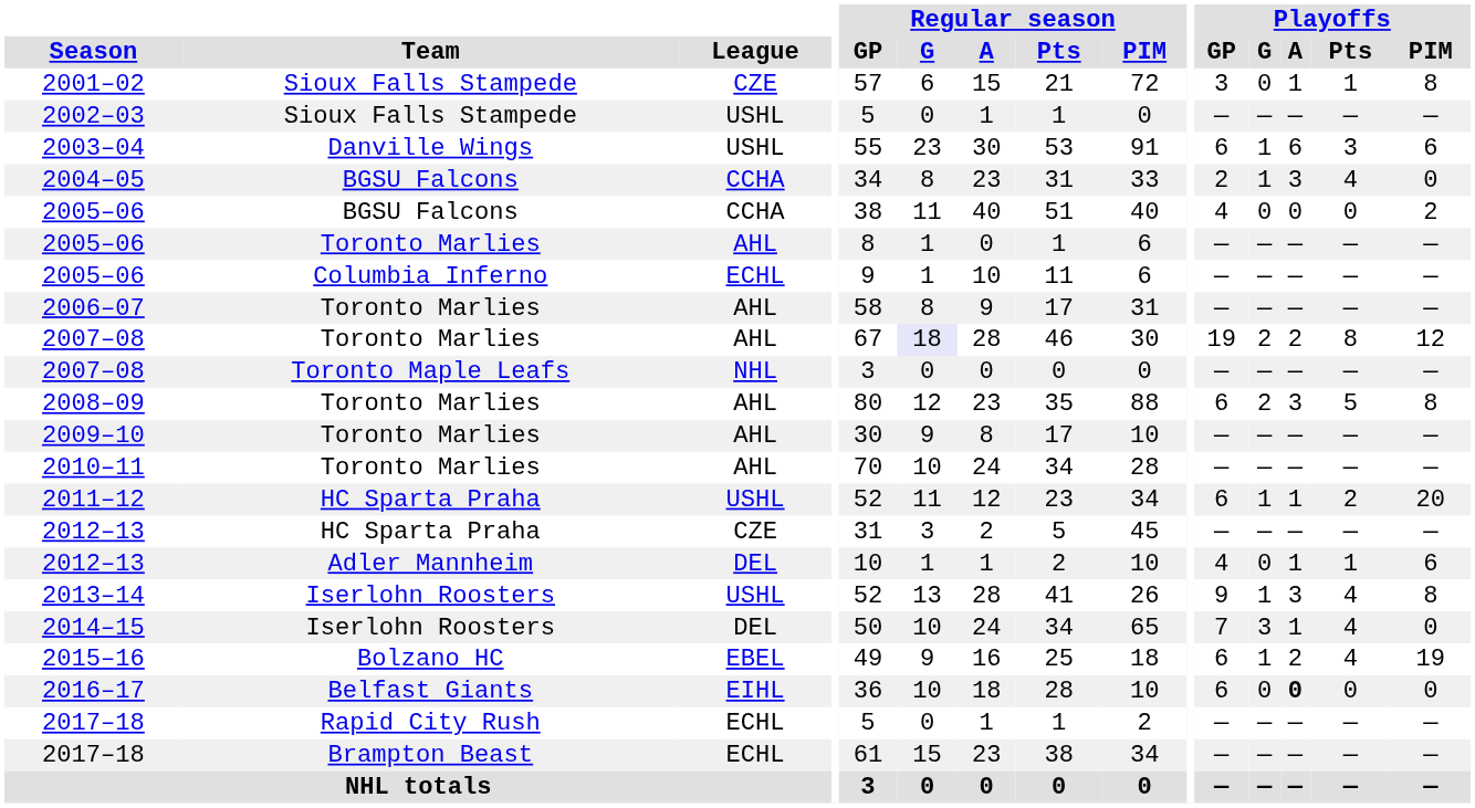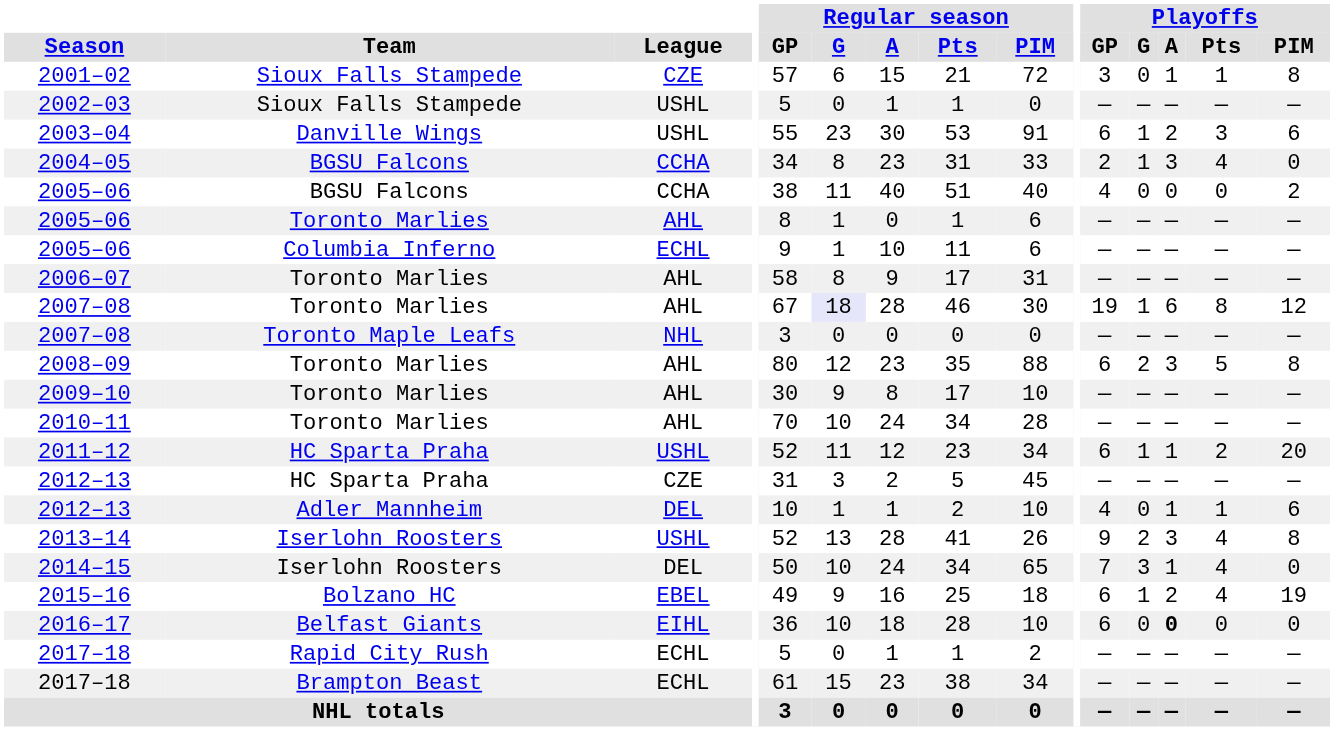 <table border="0" cellpadding="1" cellspacing="0" style="text-align:center; width:60em">
 <tr bgcolor="#e0e0e0">
 <th colspan="3" bgcolor="#ffffff"></th>
 <th rowspan="99" bgcolor="#ffffff"></th>
 <th colspan="5"><a href='#'>Regular season</a></th>
 <th rowspan="99" bgcolor="#ffffff"></th>
 <th colspan="5"><a href='#'>Playoffs</a></th>
 </tr>
 <tr bgcolor="#e0e0e0">
 <th><a href='#'>Season</a></th>
 <th>Team</th>
 <th>League</th>
 <th>GP</th>
 <th><a href='#'>G</a></th>
 <th><a href='#'>A</a></th>
 <th><a href='#'>Pts</a></th>
 <th><a href='#'>PIM</a></th>
 <th>GP</th>
 <th>G</th>
 <th>A</th>
 <th>Pts</th>
 <th>PIM</th>
 </tr>
 <tr ALIGN="center">
 <td><a href='#'>2001–02</a></td>
 <td><a href='#'>Sioux Falls Stampede</a></td>
 <td><a href='#'>CZE</a></td>
 <td>57</td>
 <td>6</td>
 <td>15</td>
 <td>21</td>
 <td>72</td>
 <td>3</td>
 <td>0</td>
 <td>1</td>
 <td>1</td>
 <td>8</td>
 </tr>
 <tr ALIGN="center" bgcolor="#f0f0f0">
 <td><a href='#'>2002–03</a></td>
 <td>Sioux Falls Stampede</td>
 <td>USHL</td>
 <td>5</td>
 <td>0</td>
 <td>1</td>
 <td>1</td>
 <td>0</td>
 <td>—</td>
 <td>—</td>
 <td>—</td>
 <td>—</td>
 <td>—</td>
 </tr>
 <tr ALIGN="center">
 <td><a href='#'>2003–04</a></td>
 <td><a href='#'>Danville Wings</a></td>
 <td>USHL</td>
 <td>55</td>
 <td>23</td>
 <td>30</td>
 <td>53</td>
 <td>91</td>
 <td>6</td>
 <td>1</td>
-<td>6</td>
+<td>2</td>
 <td>3</td>
 <td>6</td>
 </tr>
 <tr ALIGN="center" bgcolor="#f0f0f0">
 <td><a href='#'>2004–05</a></td>
 <td><a href='#'>BGSU Falcons</a></td>
 <td><a href='#'>CCHA</a></td>
 <td>34</td>
 <td>8</td>
 <td>23</td>
 <td>31</td>
 <td>33</td>
 <td>2</td>
 <td>1</td>
 <td>3</td>
 <td>4</td>
 <td>0</td>
 </tr>
 <tr ALIGN="center">
 <td><a href='#'>2005–06</a></td>
 <td>BGSU Falcons</td>
 <td>CCHA</td>
 <td>38</td>
 <td>11</td>
 <td>40</td>
 <td>51</td>
 <td>40</td>
 <td>4</td>
 <td>0</td>
 <td>0</td>
 <td>0</td>
 <td>2</td>
 </tr>
 <tr ALIGN="center" bgcolor="#f0f0f0">
 <td><a href='#'>2005–06</a></td>
 <td><a href='#'>Toronto Marlies</a></td>
 <td><a href='#'>AHL</a></td>
 <td>8</td>
 <td>1</td>
 <td>0</td>
 <td>1</td>
 <td>6</td>
 <td>—</td>
 <td>—</td>
 <td>—</td>
 <td>—</td>
 <td>—</td>
 </tr>
 <tr ALIGN="center">
 <td><a href='#'>2005–06</a></td>
 <td><a href='#'>Columbia Inferno</a></td>
 <td><a href='#'>ECHL</a></td>
 <td>9</td>
 <td>1</td>
 <td>10</td>
 <td>11</td>
 <td>6</td>
 <td>—</td>
 <td>—</td>
 <td>—</td>
 <td>—</td>
 <td>—</td>
 </tr>
 <tr ALIGN="center" bgcolor="#f0f0f0">
 <td><a href='#'>2006–07</a></td>
 <td>Toronto Marlies</td>
 <td>AHL</td>
 <td>58</td>
 <td>8</td>
 <td>9</td>
 <td>17</td>
 <td>31</td>
 <td>—</td>
 <td>—</td>
 <td>—</td>
 <td>—</td>
 <td>—</td>
 </tr>
 <tr ALIGN="center">
 <td><a href='#'>2007–08</a></td>
 <td>Toronto Marlies</td>
 <td>AHL</td>
 <td>67</td>
 <td style="background: lavender;">18</td>
 <td>28</td>
 <td>46</td>
 <td>30</td>
 <td>19</td>
-<td>2</td>
-<td>2</td>
+<td>1</td>
+<td>6</td>
 <td>8</td>
 <td>12</td>
 </tr>
 <tr ALIGN="center" bgcolor="#f0f0f0">
 <td><a href='#'>2007–08</a></td>
 <td><a href='#'>Toronto Maple Leafs</a></td>
 <td><a href='#'>NHL</a></td>
 <td>3</td>
 <td>0</td>
 <td>0</td>
 <td>0</td>
 <td>0</td>
 <td>—</td>
 <td>—</td>
 <td>—</td>
 <td>—</td>
 <td>—</td>
 </tr>
 <tr ALIGN="center">
 <td><a href='#'>2008–09</a></td>
 <td>Toronto Marlies</td>
 <td>AHL</td>
 <td>80</td>
 <td>12</td>
 <td>23</td>
 <td>35</td>
 <td>88</td>
 <td>6</td>
 <td>2</td>
 <td>3</td>
 <td>5</td>
 <td>8</td>
 </tr>
 <tr ALIGN="center" bgcolor="#f0f0f0">
 <td><a href='#'>2009–10</a></td>
 <td>Toronto Marlies</td>
 <td>AHL</td>
 <td>30</td>
 <td>9</td>
 <td>8</td>
 <td>17</td>
 <td>10</td>
 <td>—</td>
 <td>—</td>
 <td>—</td>
 <td>—</td>
 <td>—</td>
 </tr>
 <tr ALIGN="center">
 <td><a href='#'>2010–11</a></td>
 <td>Toronto Marlies</td>
 <td>AHL</td>
 <td>70</td>
 <td>10</td>
 <td>24</td>
 <td>34</td>
 <td>28</td>
 <td>—</td>
 <td>—</td>
 <td>—</td>
 <td>—</td>
 <td>—</td>
 </tr>
 <tr ALIGN="center" bgcolor="#f0f0f0">
 <td><a href='#'>2011–12</a></td>
 <td><a href='#'>HC Sparta Praha</a></td>
 <td><a href='#'>USHL</a></td>
 <td>52</td>
 <td>11</td>
 <td>12</td>
 <td>23</td>
 <td>34</td>
 <td>6</td>
 <td>1</td>
 <td>1</td>
 <td>2</td>
 <td>20</td>
 </tr>
 <tr ALIGN="center">
 <td><a href='#'>2012–13</a></td>
 <td>HC Sparta Praha</td>
 <td>CZE</td>
 <td>31</td>
 <td>3</td>
 <td>2</td>
 <td>5</td>
 <td>45</td>
 <td>—</td>
 <td>—</td>
 <td>—</td>
 <td>—</td>
 <td>—</td>
 </tr>
 <tr ALIGN="center" bgcolor="#f0f0f0">
 <td><a href='#'>2012–13</a></td>
 <td><a href='#'>Adler Mannheim</a></td>
 <td><a href='#'>DEL</a></td>
 <td>10</td>
 <td>1</td>
 <td>1</td>
 <td>2</td>
 <td>10</td>
 <td>4</td>
 <td>0</td>
 <td>1</td>
 <td>1</td>
 <td>6</td>
 </tr>
 <tr ALIGN="center">
 <td><a href='#'>2013–14</a></td>
 <td><a href='#'>Iserlohn Roosters</a></td>
 <td><a href='#'>USHL</a></td>
 <td>52</td>
 <td>13</td>
 <td>28</td>
 <td>41</td>
 <td>26</td>
 <td>9</td>
-<td>1</td>
+<td>2</td>
 <td>3</td>
 <td>4</td>
 <td>8</td>
 </tr>
 <tr ALIGN="center" bgcolor="#f0f0f0">
 <td><a href='#'>2014–15</a></td>
 <td>Iserlohn Roosters</td>
 <td>DEL</td>
 <td>50</td>
 <td>10</td>
 <td>24</td>
 <td>34</td>
 <td>65</td>
 <td>7</td>
 <td>3</td>
 <td>1</td>
 <td>4</td>
 <td>0</td>
 </tr>
 <tr ALIGN="center">
 <td><a href='#'>2015–16</a></td>
 <td><a href='#'>Bolzano HC</a></td>
 <td><a href='#'>EBEL</a></td>
 <td>49</td>
 <td>9</td>
 <td>16</td>
 <td>25</td>
 <td>18</td>
 <td>6</td>
 <td>1</td>
 <td>2</td>
 <td>4</td>
 <td>19</td>
 </tr>
 <tr ALIGN="center" bgcolor="#f0f0f0">
 <td><a href='#'>2016–17</a></td>
 <td><a href='#'>Belfast Giants</a></td>
 <td><a href='#'>EIHL</a></td>
 <td>36</td>
 <td>10</td>
 <td>18</td>
 <td>28</td>
 <td>10</td>
 <td>6</td>
 <td>0</td>
 <td><strong>0</strong></td>
 <td>0</td>
 <td>0</td>
 </tr>
 <tr ALIGN="center">
 <td><a href='#'>2017–18</a></td>
 <td><a href='#'>Rapid City Rush</a></td>
 <td>ECHL</td>
 <td>5</td>
 <td>0</td>
 <td>1</td>
 <td>1</td>
 <td>2</td>
 <td>—</td>
 <td>—</td>
 <td>—</td>
 <td>—</td>
 <td>—</td>
 </tr>
 <tr ALIGN="center" bgcolor="#f0f0f0">
 <td>2017–18</td>
 <td><a href='#'>Brampton Beast</a></td>
 <td>ECHL</td>
 <td>61</td>
 <td>15</td>
 <td>23</td>
 <td>38</td>
 <td>34</td>
 <td>—</td>
 <td>—</td>
 <td>—</td>
 <td>—</td>
 <td>—</td>
 </tr>
 <tr bgcolor="#e0e0e0">
 <th colspan="3">NHL totals</th>
 <th>3</th>
 <th>0</th>
 <th>0</th>
 <th>0</th>
 <th>0</th>
 <th>—</th>
 <th>—</th>
 <th>—</th>
 <th>—</th>
 <th>—</th>
 </tr>
 </table>
